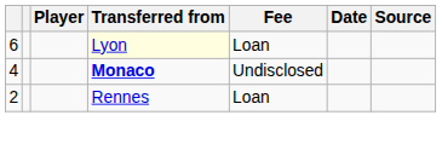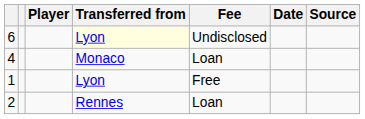 <table class="wikitable plainrowheaders sortable">
 <tr>
 <th></th>
 <th></th>
 <th scope=col>Player</th>
 <th>Transferred from</th>
 <th !scope=col; style="width: 65px;">Fee</th>
 <th scope=col>Date</th>
 <th scope=col>Source</th>
 </tr>
 <tr>
 <td align=center>6</td>
 <td align=center></td>
 <td></td>
 <td style="background: lightyellow;"><a href='#'>Lyon</a></td>
-<td>Loan</td>
+<td>Undisclosed</td>
 <td></td>
 <td></td>
 </tr>
 <tr>
 <td align=center>4</td>
 <td align=center></td>
 <td></td>
-<td><strong><a href='#'>Monaco</a></strong></td>
-<td>Undisclosed</td>
+<td><a href='#'>Monaco</a></td>
+<td>Loan</td>
+<td></td>
+<td></td>
+</tr>
+<tr>
+<td align=center>1</td>
+<td align=center></td>
+<td></td>
+<td><a href='#'>Lyon</a></td>
+<td>Free</td>
 <td></td>
 <td></td>
 </tr>
 <tr>
 <td align=center>2</td>
 <td align=center></td>
 <td></td>
 <td><a href='#'>Rennes</a></td>
 <td>Loan</td>
 <td></td>
 <td></td>
 </tr>
 </table>
